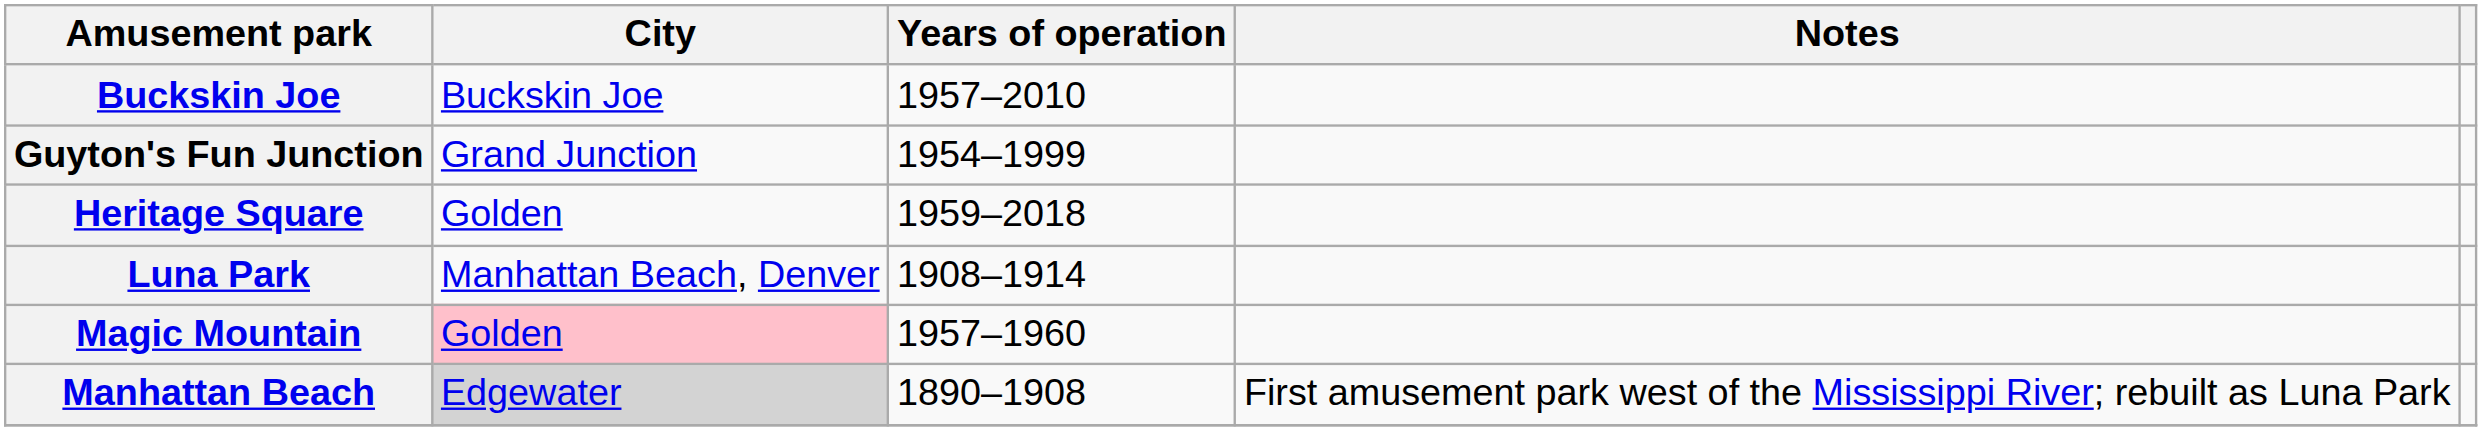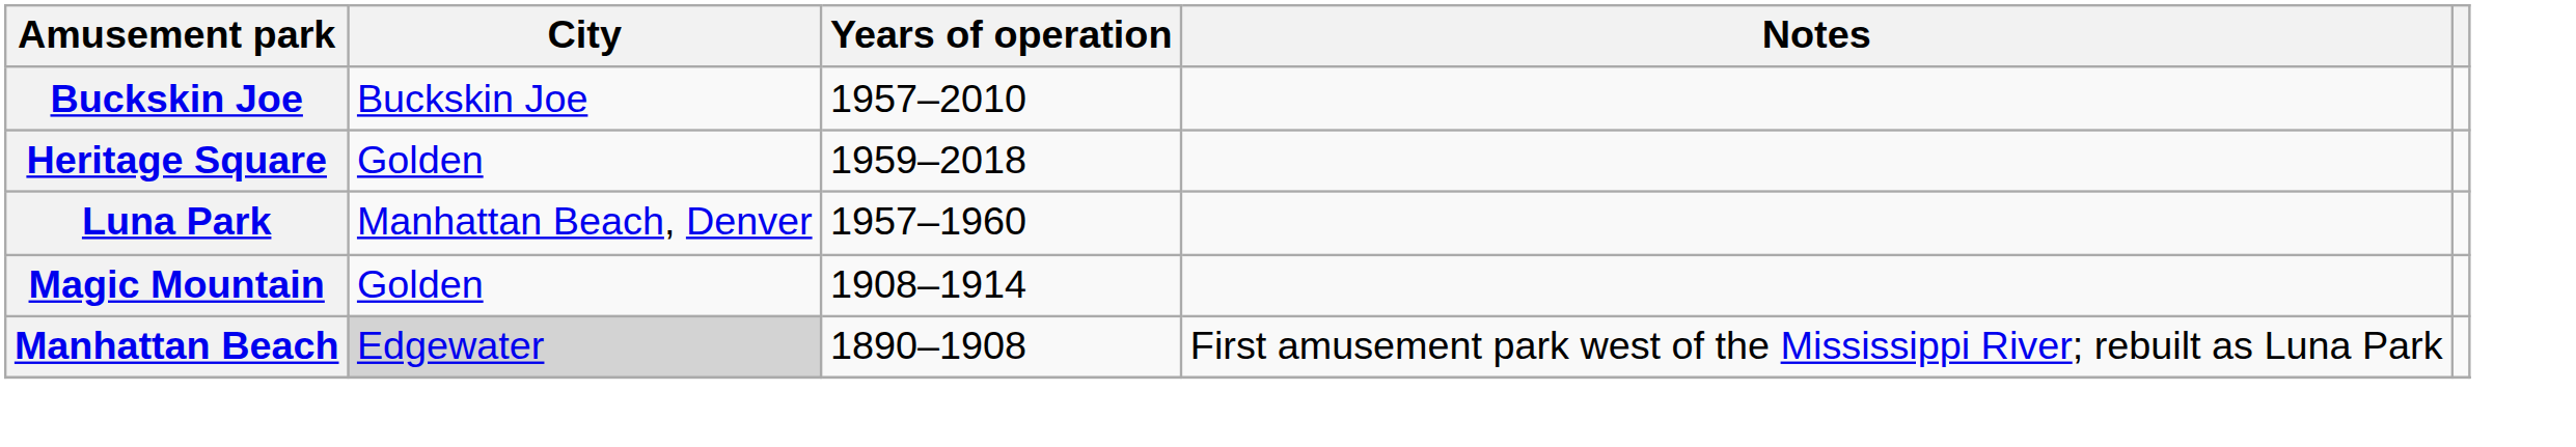 <table class="wikitable plainrowheaders sortable">
 <tr>
 <th scope="col">Amusement park</th>
 <th scope="col">City</th>
 <th scope="col">Years of operation</th>
 <th scope="col" class="unsortable">Notes</th>
 <th scope="col" class="unsortable"></th>
 </tr>
 <tr>
 <th scope="row"><a href='#'>Buckskin Joe</a></th>
 <td><a href='#'>Buckskin Joe</a></td>
 <td>1957–2010</td>
 <td></td>
 <td style="text-align:center;"></td>
 </tr>
 <tr>
-<th scope="row">Guyton's Fun Junction</th>
-<td><a href='#'>Grand Junction</a></td>
-<td>1954–1999</td>
-<td></td>
-<td style="text-align:center;"></td>
-</tr>
-<tr>
 <th scope="row"><a href='#'>Heritage Square</a></th>
 <td><a href='#'>Golden</a></td>
 <td>1959–2018</td>
 <td></td>
 <td style="text-align:center;"></td>
 </tr>
 <tr>
 <th scope="row"><a href='#'>Luna Park</a></th>
 <td><a href='#'>Manhattan Beach</a>, <a href='#'>Denver</a></td>
-<td>1908–1914</td>
+<td>1957–1960</td>
 <td></td>
 <td style="text-align:center;"></td>
 </tr>
 <tr>
 <th scope="row"><a href='#'>Magic Mountain</a></th>
-<td style="background: pink;"><a href='#'>Golden</a></td>
-<td>1957–1960</td>
+<td><a href='#'>Golden</a></td>
+<td>1908–1914</td>
 <td></td>
 <td style="text-align:center;"></td>
 </tr>
 <tr>
 <th scope="row"><a href='#'>Manhattan Beach</a></th>
 <td style="background: lightgrey;"><a href='#'>Edgewater</a></td>
 <td>1890–1908</td>
 <td>First amusement park west of the <a href='#'>Mississippi River</a>; rebuilt as Luna Park</td>
 <td style="text-align:center;"></td>
 </tr>
 <tr>
 </tr>
 </table>
